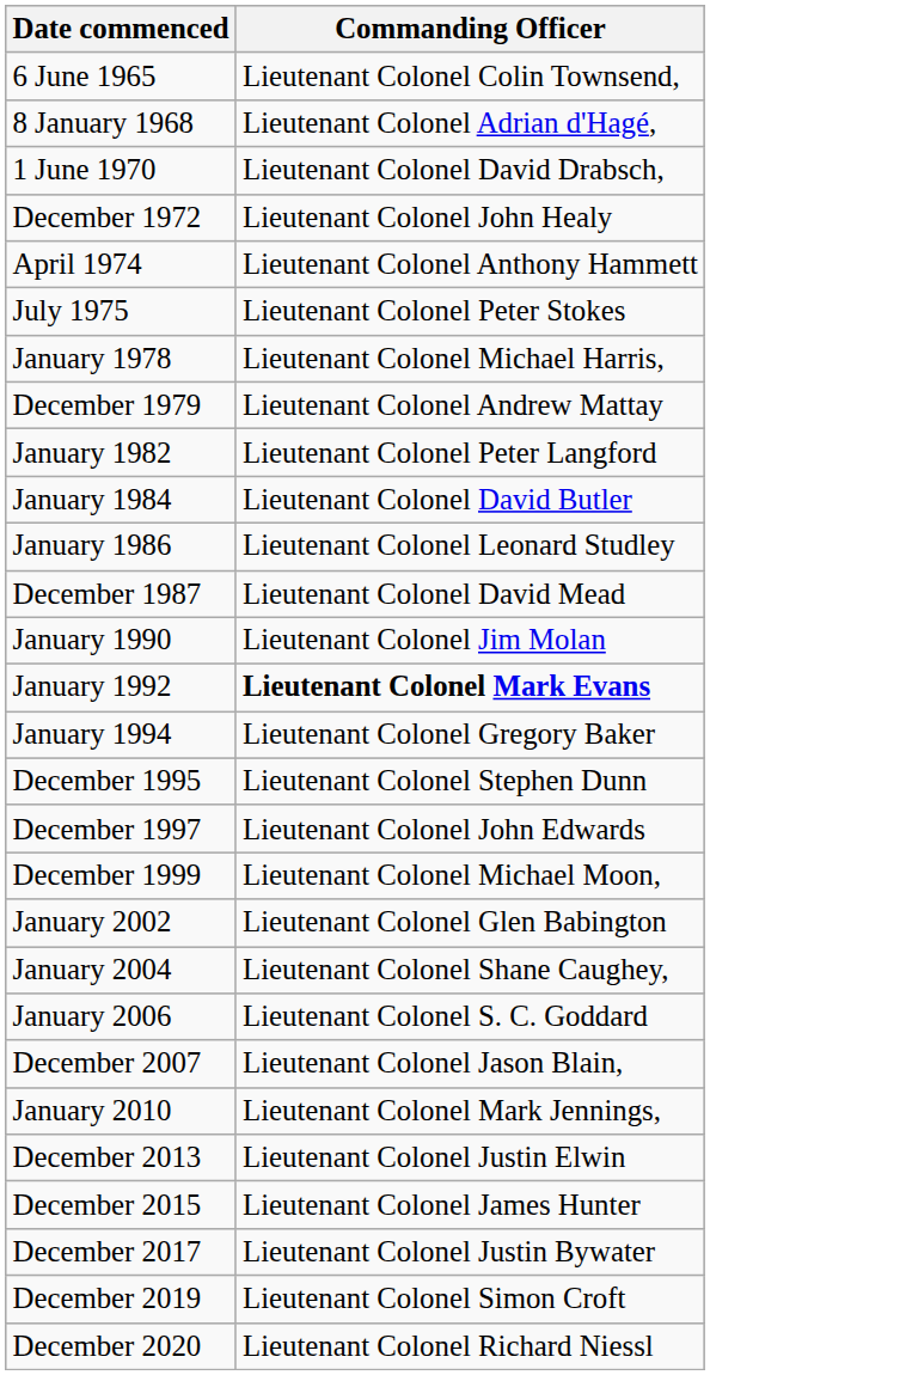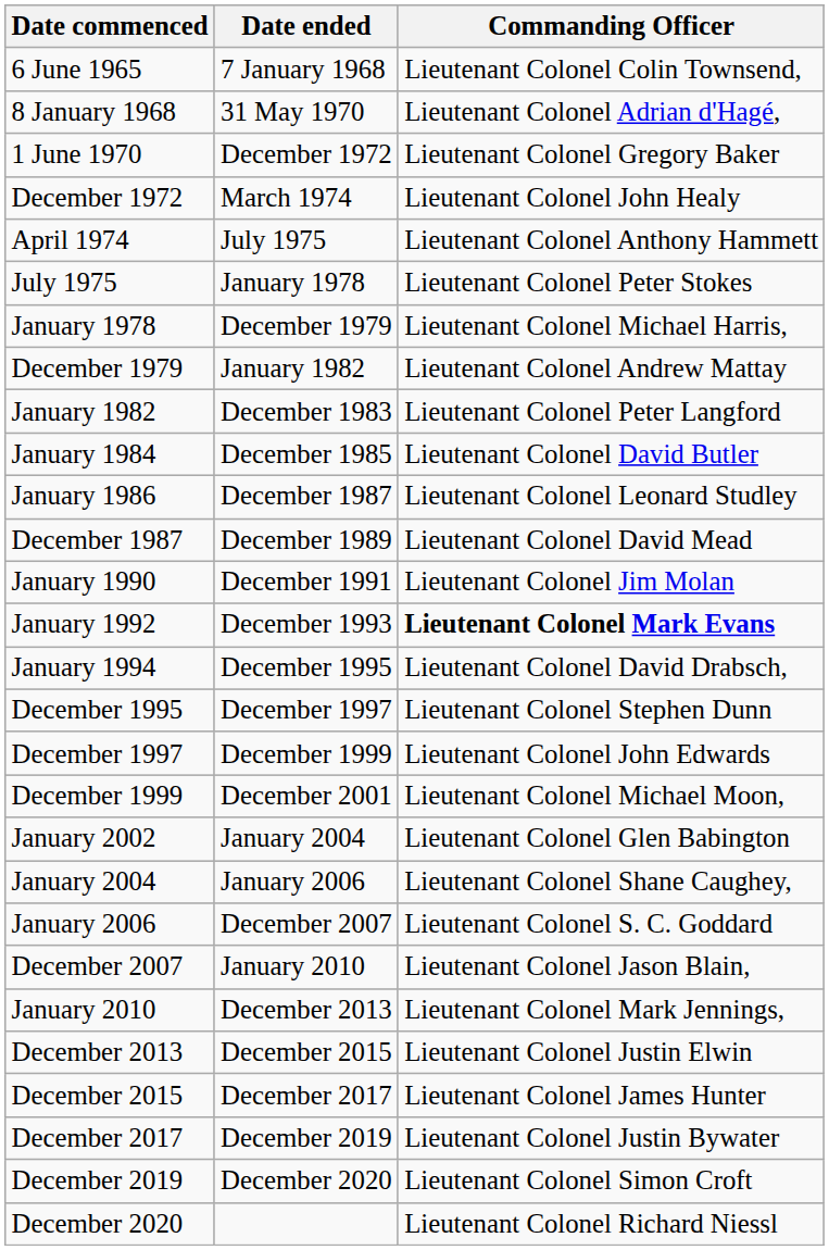 <table class="wikitable">
 <tr>
 <th>Date commenced</th>
+<th>Date ended</th>
 <th>Commanding Officer</th>
 </tr>
 <tr>
 <td>6 June 1965</td>
+<td>7 January 1968</td>
 <td>Lieutenant Colonel Colin Townsend, </td>
 </tr>
 <tr>
 <td>8 January 1968</td>
+<td>31 May 1970</td>
 <td>Lieutenant Colonel <a href='#'>Adrian d'Hagé</a>, </td>
 </tr>
 <tr>
 <td>1 June 1970</td>
-<td>Lieutenant Colonel David Drabsch, </td>
+<td>December 1972</td>
+<td>Lieutenant Colonel Gregory Baker</td>
 </tr>
 <tr>
 <td>December 1972</td>
+<td>March 1974</td>
 <td>Lieutenant Colonel John Healy</td>
 </tr>
 <tr>
 <td>April 1974</td>
+<td>July 1975</td>
 <td>Lieutenant Colonel Anthony Hammett</td>
 </tr>
 <tr>
 <td>July 1975</td>
+<td>January 1978</td>
 <td>Lieutenant Colonel Peter Stokes</td>
 </tr>
 <tr>
 <td>January 1978</td>
+<td>December 1979</td>
 <td>Lieutenant Colonel Michael Harris, </td>
 </tr>
 <tr>
 <td>December 1979</td>
+<td>January 1982</td>
 <td>Lieutenant Colonel Andrew Mattay</td>
 </tr>
 <tr>
 <td>January 1982</td>
+<td>December 1983</td>
 <td>Lieutenant Colonel Peter Langford</td>
 </tr>
 <tr>
 <td>January 1984</td>
+<td>December 1985</td>
 <td>Lieutenant Colonel <a href='#'>David Butler</a></td>
 </tr>
 <tr>
 <td>January 1986</td>
+<td>December 1987</td>
 <td>Lieutenant Colonel Leonard Studley</td>
 </tr>
 <tr>
 <td>December 1987</td>
+<td>December 1989</td>
 <td>Lieutenant Colonel David Mead</td>
 </tr>
 <tr>
 <td>January 1990</td>
+<td>December 1991</td>
 <td>Lieutenant Colonel <a href='#'>Jim Molan</a></td>
 </tr>
 <tr>
 <td>January 1992</td>
+<td>December 1993</td>
 <td><strong>Lieutenant Colonel <a href='#'>Mark Evans</a></strong></td>
 </tr>
 <tr>
 <td>January 1994</td>
-<td>Lieutenant Colonel Gregory Baker</td>
+<td>December 1995</td>
+<td>Lieutenant Colonel David Drabsch, </td>
 </tr>
 <tr>
 <td>December 1995</td>
+<td>December 1997</td>
 <td>Lieutenant Colonel Stephen Dunn</td>
 </tr>
 <tr>
 <td>December 1997</td>
+<td>December 1999</td>
 <td>Lieutenant Colonel John Edwards</td>
 </tr>
 <tr>
 <td>December 1999</td>
+<td>December 2001</td>
 <td>Lieutenant Colonel Michael Moon, </td>
 </tr>
 <tr>
 <td>January 2002</td>
+<td>January 2004</td>
 <td>Lieutenant Colonel Glen Babington</td>
 </tr>
 <tr>
 <td>January 2004</td>
+<td>January 2006</td>
 <td>Lieutenant Colonel Shane Caughey, </td>
 </tr>
 <tr>
 <td>January 2006</td>
+<td>December 2007</td>
 <td>Lieutenant Colonel S. C. Goddard</td>
 </tr>
 <tr>
 <td>December 2007</td>
+<td>January 2010</td>
 <td>Lieutenant Colonel Jason Blain, </td>
 </tr>
 <tr>
 <td>January 2010</td>
+<td>December 2013</td>
 <td>Lieutenant Colonel Mark Jennings, </td>
 </tr>
 <tr>
 <td>December 2013</td>
+<td>December 2015</td>
 <td>Lieutenant Colonel Justin Elwin</td>
 </tr>
 <tr>
 <td>December 2015</td>
+<td>December 2017</td>
 <td>Lieutenant Colonel James Hunter</td>
 </tr>
 <tr>
 <td>December 2017</td>
+<td>December 2019</td>
 <td>Lieutenant Colonel Justin Bywater</td>
 </tr>
 <tr>
 <td>December 2019</td>
+<td>December 2020</td>
 <td>Lieutenant Colonel Simon Croft</td>
 </tr>
 <tr>
 <td>December 2020</td>
+<td></td>
 <td>Lieutenant Colonel Richard Niessl</td>
 </tr>
 </table>
